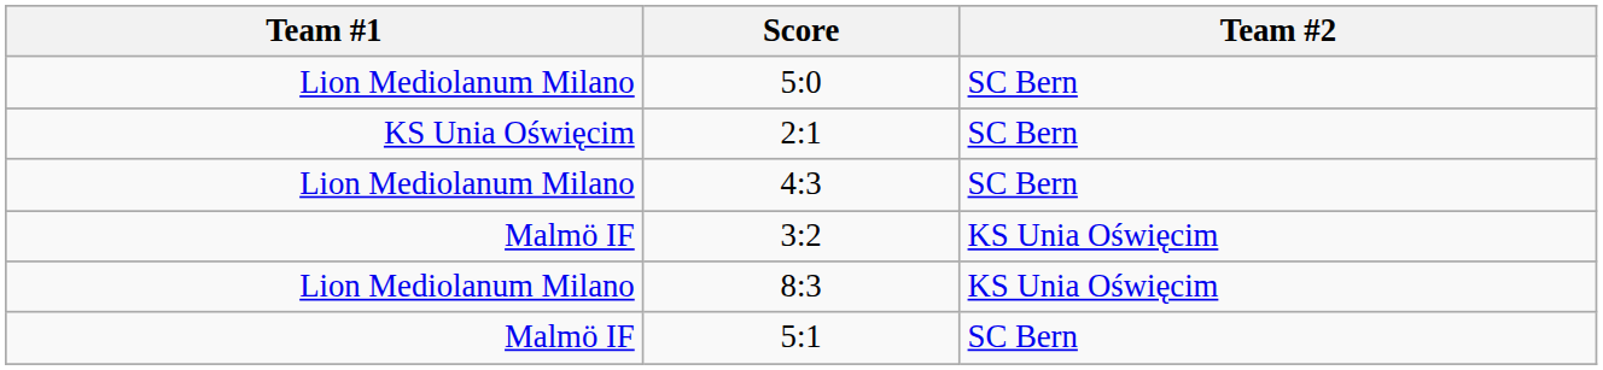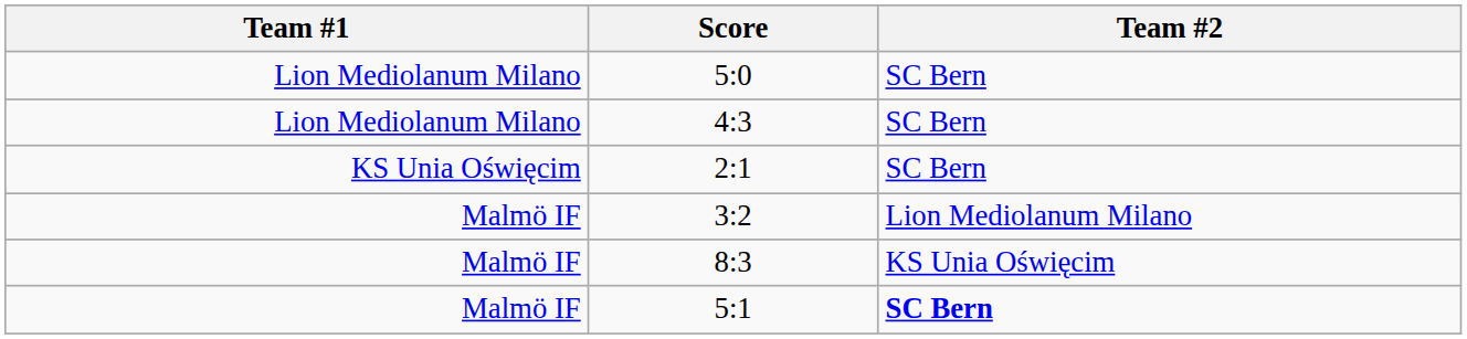 <table class="wikitable" style="text-align: center;">
 <tr>
 <th width=22%>Team #1</th>
 <th width=11%>Score</th>
 <th width=22%>Team #2</th>
 </tr>
 <tr>
 <td style="text-align: right;"><a href='#'>Lion Mediolanum Milano</a> </td>
 <td>5:0</td>
 <td style="text-align: left;"> <a href='#'>SC Bern</a></td>
 </tr>
 <tr>
+<td style="text-align: right;"><a href='#'>Lion Mediolanum Milano</a> </td>
+<td>4:3</td>
+<td style="text-align: left;"> <a href='#'>SC Bern</a></td>
+</tr>
+<tr>
 <td style="text-align: right;"><a href='#'>KS Unia Oświęcim</a> </td>
 <td>2:1</td>
 <td style="text-align: left;"> <a href='#'>SC Bern</a></td>
 </tr>
 <tr>
-<td style="text-align: right;"><a href='#'>Lion Mediolanum Milano</a> </td>
-<td>4:3</td>
-<td style="text-align: left;"> <a href='#'>SC Bern</a></td>
+<td style="text-align: right;"><a href='#'>Malmö IF</a> </td>
+<td>3:2</td>
+<td style="text-align: left;"> <a href='#'>Lion Mediolanum Milano</a></td>
 </tr>
 <tr>
 <td style="text-align: right;"><a href='#'>Malmö IF</a> </td>
-<td>3:2</td>
-<td style="text-align: left;"> <a href='#'>KS Unia Oświęcim</a></td>
-</tr>
-<tr>
-<td style="text-align: right;"><a href='#'>Lion Mediolanum Milano</a> </td>
 <td>8:3</td>
 <td style="text-align: left;"> <a href='#'>KS Unia Oświęcim</a></td>
 </tr>
 <tr>
 <td style="text-align: right;"><a href='#'>Malmö IF</a> </td>
 <td>5:1</td>
-<td style="text-align: left;"> <a href='#'>SC Bern</a></td>
+<td style="text-align: left;"><strong> <a href='#'>SC Bern</a></strong></td>
 </tr>
 </table>
